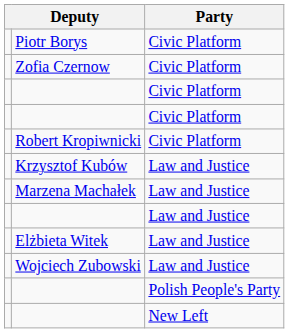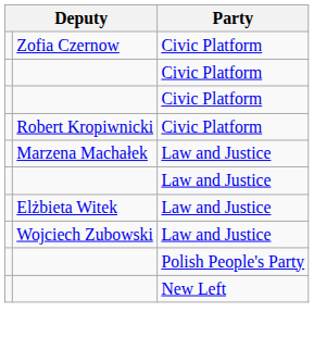 <table class="wikitable">
 <tr>
 <th colspan=2>Deputy</th>
 <th>Party</th>
-</tr>
-<tr>
-<td></td>
-<td><a href='#'>Piotr Borys</a></td>
-<td><a href='#'>Civic Platform</a></td>
 </tr>
 <tr>
 <td></td>
 <td><a href='#'>Zofia Czernow</a></td>
 <td><a href='#'>Civic Platform</a></td>
 </tr>
 <tr>
 <td></td>
 <td></td>
 <td><a href='#'>Civic Platform</a></td>
 </tr>
 <tr>
 <td></td>
 <td></td>
 <td><a href='#'>Civic Platform</a></td>
 </tr>
 <tr>
 <td></td>
 <td><a href='#'>Robert Kropiwnicki</a></td>
 <td><a href='#'>Civic Platform</a></td>
-</tr>
-<tr>
-<td></td>
-<td><a href='#'>Krzysztof Kubów</a></td>
-<td><a href='#'>Law and Justice</a></td>
 </tr>
 <tr>
 <td></td>
 <td><a href='#'>Marzena Machałek</a></td>
 <td><a href='#'>Law and Justice</a></td>
 </tr>
 <tr>
 <td></td>
 <td></td>
 <td><a href='#'>Law and Justice</a></td>
 </tr>
 <tr>
 <td></td>
 <td><a href='#'>Elżbieta Witek</a></td>
 <td><a href='#'>Law and Justice</a></td>
 </tr>
 <tr>
 <td></td>
 <td><a href='#'>Wojciech Zubowski</a></td>
 <td><a href='#'>Law and Justice</a></td>
 </tr>
 <tr>
 <td></td>
 <td></td>
 <td><a href='#'>Polish People's Party</a></td>
 </tr>
 <tr>
 <td></td>
 <td></td>
 <td><a href='#'>New Left</a></td>
 </tr>
 </table>
